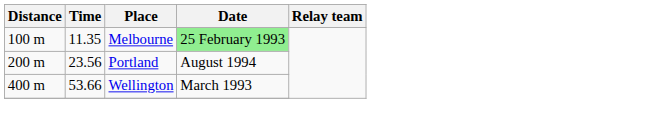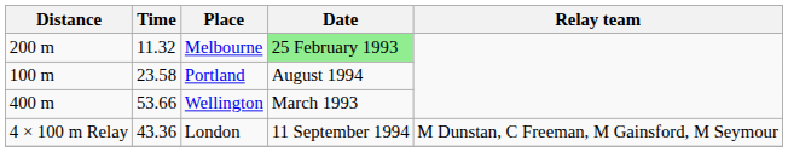 <table class="wikitable">
 <tr>
 <th>Distance</th>
 <th>Time</th>
 <th>Place</th>
 <th>Date</th>
 <th>Relay team</th>
 </tr>
 <tr>
-<td>100 m</td>
-<td>11.35</td>
+<td>200 m</td>
+<td>11.32</td>
 <td><a href='#'>Melbourne</a></td>
 <td style="background: lightgreen;">25 February 1993</td>
 </tr>
 <tr>
-<td>200 m</td>
-<td>23.56</td>
+<td>100 m</td>
+<td>23.58</td>
 <td><a href='#'>Portland</a></td>
 <td>August 1994</td>
 </tr>
 <tr>
 <td>400 m</td>
 <td>53.66</td>
 <td><a href='#'>Wellington</a></td>
 <td>March 1993</td>
 </tr>
 <tr>
+<td>4 × 100 m Relay</td>
+<td>43.36</td>
+<td>London</td>
+<td>11 September 1994</td>
+<td>M Dunstan, C Freeman, M Gainsford, M Seymour</td>
+</tr>
+<tr>
 </tr>
 </table>
